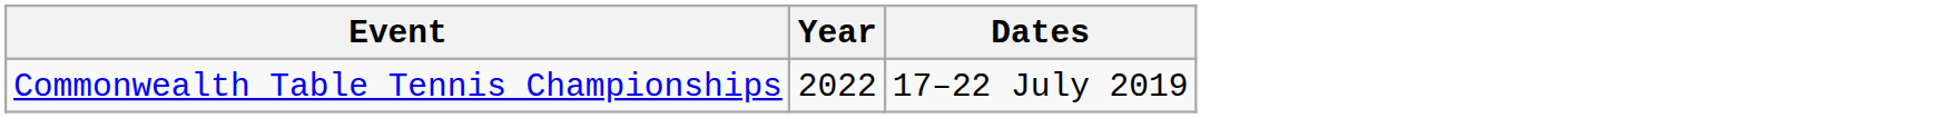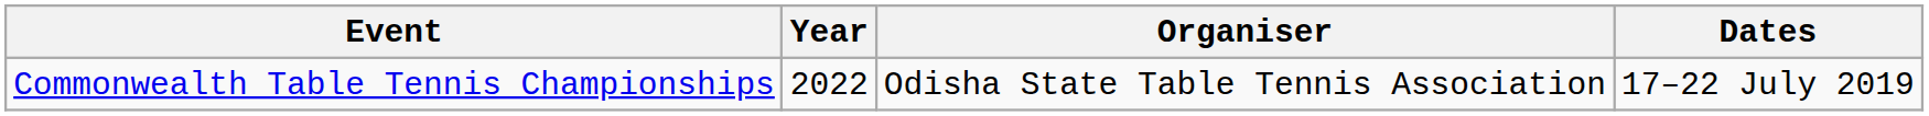 <table class="wikitable sortable">
 <tr>
 <th>Event</th>
 <th>Year</th>
+<th>Organiser</th>
 <th>Dates</th>
 </tr>
 <tr>
 <td><a href='#'>Commonwealth Table Tennis Championships</a></td>
 <td>2022</td>
+<td>Odisha State Table Tennis Association</td>
 <td>17–22 July 2019</td>
 </tr>
 </table>
